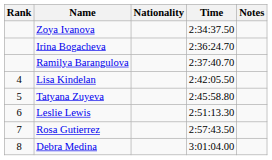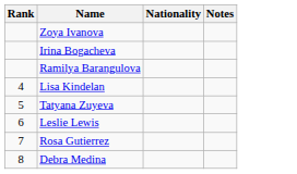 <table class="wikitable sortable" style="text-align:center">
 <tr>
 <th>Rank</th>
 <th>Name</th>
 <th>Nationality</th>
-<th>Time</th>
 <th>Notes</th>
 </tr>
 <tr>
 <td></td>
 <td align=left><a href='#'>Zoya Ivanova</a></td>
 <td align=left></td>
-<td>2:34:37.50</td>
 <td></td>
 </tr>
 <tr>
 <td></td>
 <td align=left><a href='#'>Irina Bogacheva</a></td>
 <td align=left></td>
-<td>2:36:24.70</td>
 <td></td>
 </tr>
 <tr>
 <td></td>
 <td align=left><a href='#'>Ramilya Barangulova</a></td>
 <td align=left></td>
-<td>2:37:40.70</td>
 <td></td>
 </tr>
 <tr>
 <td>4</td>
 <td align=left><a href='#'>Lisa Kindelan</a></td>
 <td align=left></td>
-<td>2:42:05.50</td>
 <td></td>
 </tr>
 <tr>
 <td>5</td>
 <td align=left><a href='#'>Tatyana Zuyeva</a></td>
 <td align=left></td>
-<td>2:45:58.80</td>
 <td></td>
 </tr>
 <tr>
 <td>6</td>
 <td align=left><a href='#'>Leslie Lewis</a></td>
 <td align=left></td>
-<td>2:51:13.30</td>
 <td></td>
 </tr>
 <tr>
 <td>7</td>
 <td align=left><a href='#'>Rosa Gutierrez</a></td>
 <td align=left></td>
-<td>2:57:43.50</td>
 <td></td>
 </tr>
 <tr>
 <td>8</td>
 <td align=left><a href='#'>Debra Medina</a></td>
 <td align=left></td>
-<td>3:01:04.00</td>
 <td></td>
 </tr>
 </table>
